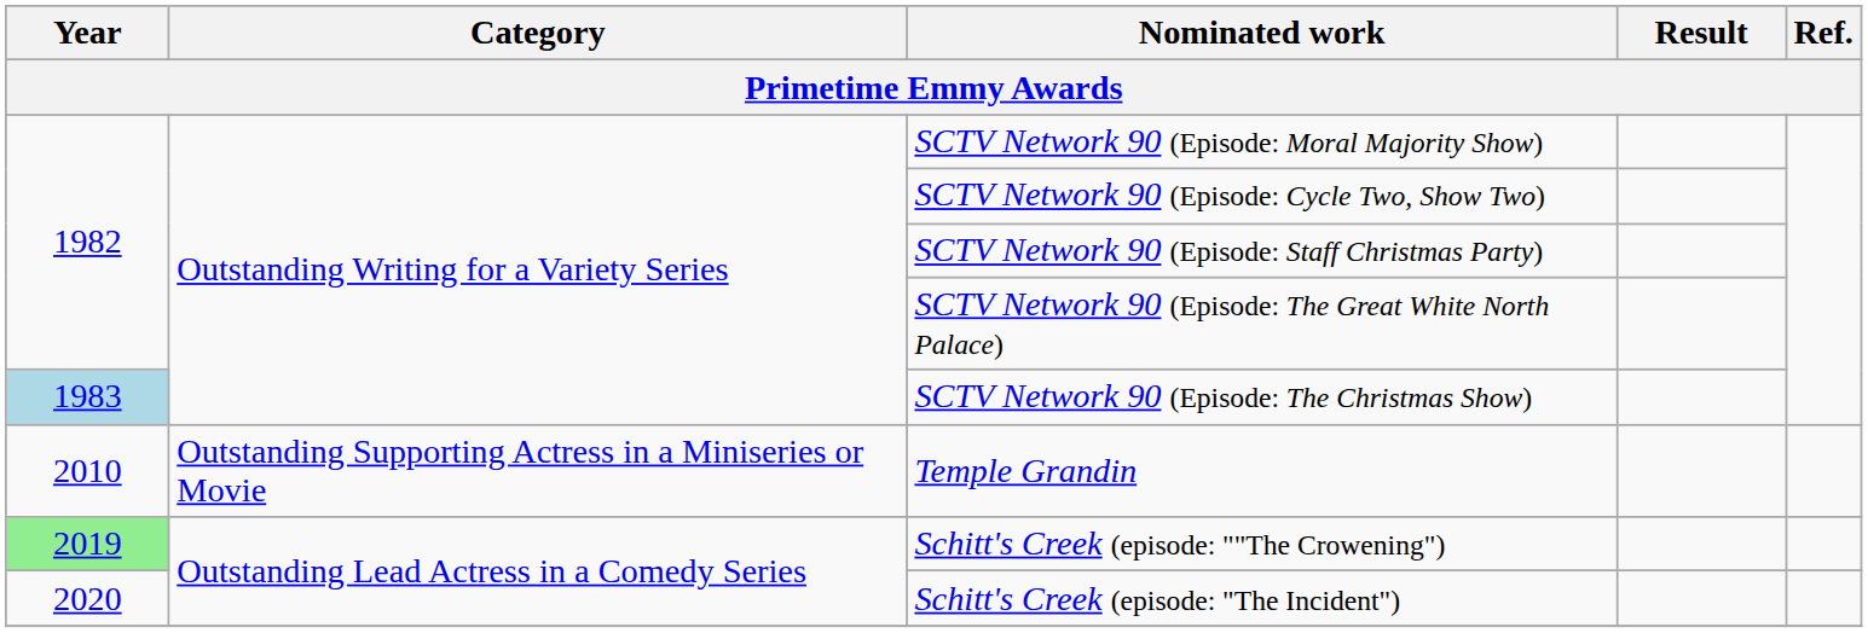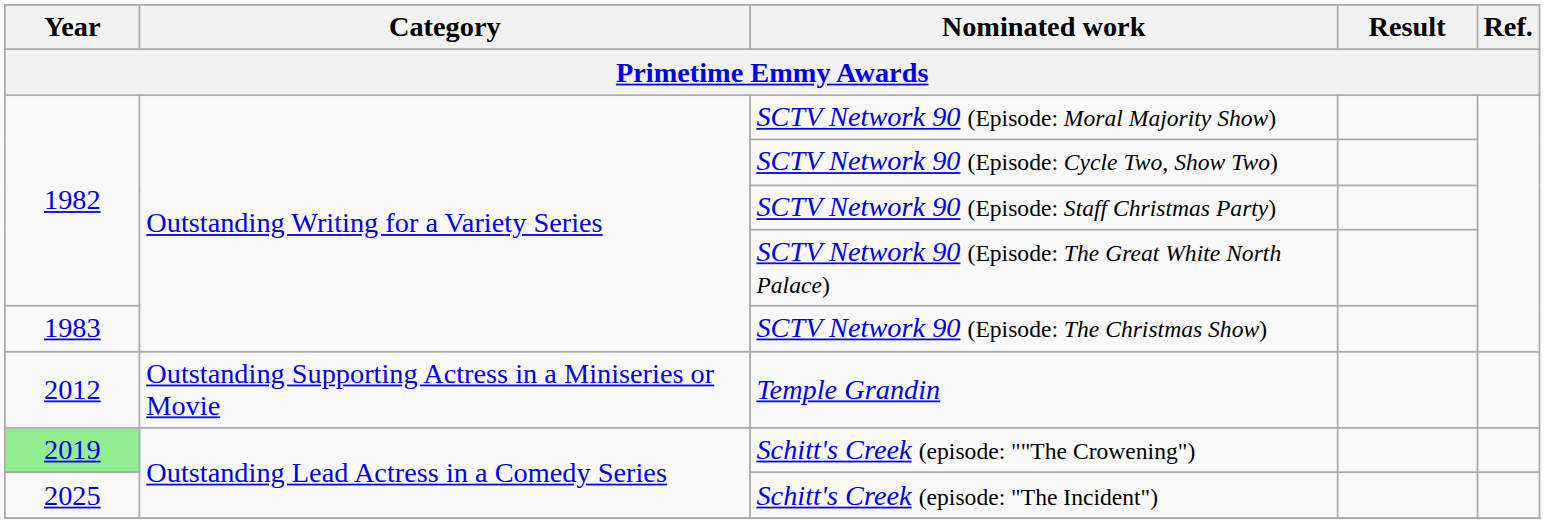 <table class=wikitable>
 <tr>
 <th scope="col" style="width:5em;">Year</th>
 <th scope="col" style="width:26em;">Category</th>
 <th scope="col" style="width:25em;">Nominated work</th>
 <th scope="col" style="width:5em;">Result</th>
 <th>Ref.</th>
 </tr>
 <tr>
 <th colspan=5><a href='#'>Primetime Emmy Awards</a></th>
 </tr>
 <tr>
 <td style="text-align:center;", rowspan="4"><a href='#'>1982</a></td>
 <td rowspan="5"><a href='#'>Outstanding Writing for a Variety Series</a></td>
 <td><em><a href='#'>SCTV Network 90</a></em> <small> (Episode: <em>Moral Majority Show</em>) </small></td>
 <td></td>
 <td rowspan="5"></td>
 </tr>
 <tr>
 <td><em><a href='#'>SCTV Network 90</a></em> <small> (Episode: <em>Cycle Two, Show Two</em>) </small></td>
 <td></td>
 </tr>
 <tr>
 <td><em><a href='#'>SCTV Network 90</a></em> <small> (Episode: <em>Staff Christmas Party</em>) </small></td>
 <td></td>
 </tr>
 <tr>
 <td><em><a href='#'>SCTV Network 90</a></em> <small> (Episode: <em>The Great White North Palace</em>) </small></td>
 <td></td>
 </tr>
 <tr>
-<td style="background: lightblue; text-align:center;"><a href='#'>1983</a></td>
+<td style="text-align:center;"><a href='#'>1983</a></td>
 <td><em><a href='#'>SCTV Network 90</a></em> <small> (Episode: <em>The Christmas Show</em>) </small></td>
 <td></td>
 </tr>
 <tr>
-<td style="text-align:center;"><a href='#'>2010</a></td>
+<td style="text-align:center;"><a href='#'>2012</a></td>
 <td><a href='#'>Outstanding Supporting Actress in a Miniseries or Movie</a></td>
 <td><em><a href='#'>Temple Grandin</a></em></td>
 <td></td>
 <td></td>
 </tr>
 <tr>
 <td style="background: lightgreen; text-align:center;"><a href='#'>2019</a></td>
 <td rowspan=2><a href='#'>Outstanding Lead Actress in a Comedy Series</a></td>
 <td><em><a href='#'>Schitt's Creek</a></em> <small> (episode: ""The Crowening") </small></td>
 <td></td>
 <td></td>
 </tr>
 <tr>
-<td style="text-align:center;"><a href='#'>2020</a></td>
+<td style="text-align:center;"><a href='#'>2025</a></td>
 <td><em><a href='#'>Schitt's Creek</a></em> <small> (episode: "The Incident") </small></td>
 <td></td>
 <td></td>
 </tr>
 <tr>
 </tr>
 </table>
